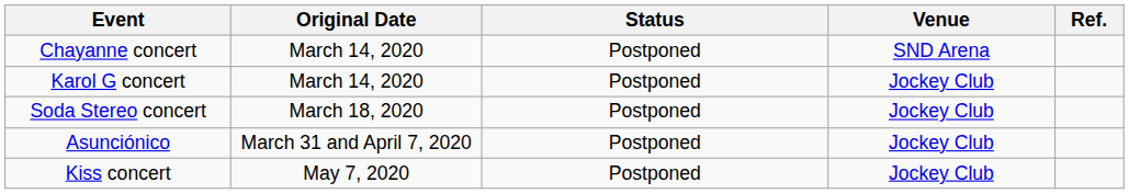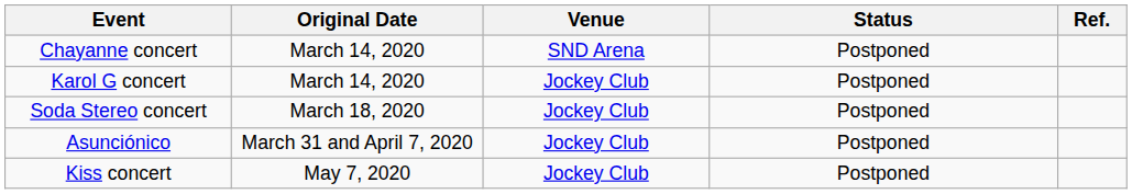 <table class="sortable wikitable" style="text-align: center">
 <tr>
 <th style="width:180px;">Event</th>
 <th style="width:200px;">Original Date</th>
+<th style="width:180px;">Venue</th>
 <th style="width:280px;">Status</th>
-<th style="width:180px;">Venue</th>
 <th style="width:50px;">Ref.</th>
 </tr>
 <tr>
 <td><a href='#'>Chayanne</a> concert</td>
 <td>March 14, 2020</td>
+<td><a href='#'>SND Arena</a></td>
 <td>Postponed</td>
-<td><a href='#'>SND Arena</a></td>
 <td></td>
 </tr>
 <tr>
 <td><a href='#'>Karol G</a> concert</td>
 <td>March 14, 2020</td>
+<td><a href='#'>Jockey Club</a></td>
 <td>Postponed</td>
-<td><a href='#'>Jockey Club</a></td>
 <td></td>
 </tr>
 <tr>
 <td><a href='#'>Soda Stereo</a> concert</td>
 <td>March 18, 2020</td>
+<td><a href='#'>Jockey Club</a></td>
 <td>Postponed</td>
-<td><a href='#'>Jockey Club</a></td>
 <td></td>
 </tr>
 <tr>
 <td><a href='#'>Asunciónico</a></td>
 <td>March 31 and April 7, 2020</td>
+<td><a href='#'>Jockey Club</a></td>
 <td>Postponed</td>
-<td><a href='#'>Jockey Club</a></td>
 <td></td>
 </tr>
 <tr>
 <td><a href='#'>Kiss</a> concert</td>
 <td>May 7, 2020</td>
+<td><a href='#'>Jockey Club</a></td>
 <td>Postponed</td>
-<td><a href='#'>Jockey Club</a></td>
 <td></td>
 </tr>
 </table>
